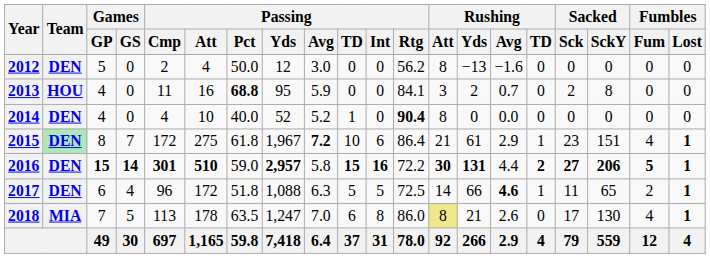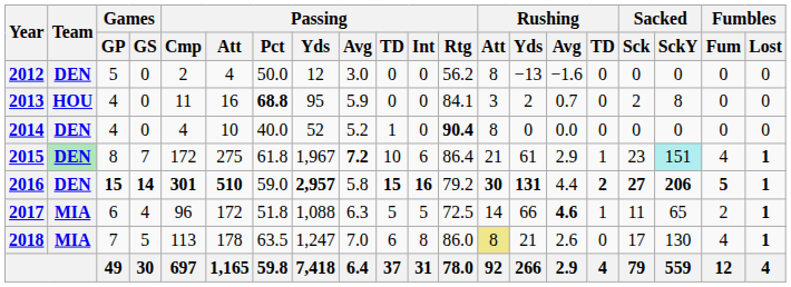 <table class="wikitable" style="text-align:center;">
 <tr>
 <th rowspan="2">Year</th>
 <th rowspan="2">Team</th>
 <th colspan="2">Games</th>
 <th colspan="8">Passing</th>
 <th colspan="4">Rushing</th>
 <th colspan="2">Sacked</th>
 <th colspan="2">Fumbles</th>
 </tr>
 <tr>
 <th>GP</th>
 <th>GS</th>
 <th>Cmp</th>
 <th>Att</th>
 <th>Pct</th>
 <th>Yds</th>
 <th>Avg</th>
 <th>TD</th>
 <th>Int</th>
 <th>Rtg</th>
 <th>Att</th>
 <th>Yds</th>
 <th>Avg</th>
 <th>TD</th>
 <th>Sck</th>
 <th>SckY</th>
 <th>Fum</th>
 <th>Lost</th>
 </tr>
 <tr>
 <th><a href='#'>2012</a></th>
 <th><a href='#'>DEN</a></th>
 <td>5</td>
 <td>0</td>
 <td>2</td>
 <td>4</td>
 <td>50.0</td>
 <td>12</td>
 <td>3.0</td>
 <td>0</td>
 <td>0</td>
 <td>56.2</td>
 <td>8</td>
 <td>−13</td>
 <td>−1.6</td>
 <td>0</td>
 <td>0</td>
 <td>0</td>
 <td>0</td>
 <td>0</td>
 </tr>
 <tr>
 <th><a href='#'>2013</a></th>
 <th><a href='#'>HOU</a></th>
 <td>4</td>
 <td>0</td>
 <td>11</td>
 <td>16</td>
 <td><strong>68.8</strong></td>
 <td>95</td>
 <td>5.9</td>
 <td>0</td>
 <td>0</td>
 <td>84.1</td>
 <td>3</td>
 <td>2</td>
 <td>0.7</td>
 <td>0</td>
 <td>2</td>
 <td>8</td>
 <td>0</td>
 <td>0</td>
 </tr>
 <tr>
 <th><a href='#'>2014</a></th>
 <th><a href='#'>DEN</a></th>
 <td>4</td>
 <td>0</td>
 <td>4</td>
 <td>10</td>
 <td>40.0</td>
 <td>52</td>
 <td>5.2</td>
 <td>1</td>
 <td>0</td>
 <td><strong>90.4</strong></td>
 <td>8</td>
 <td>0</td>
 <td>0.0</td>
 <td>0</td>
 <td>0</td>
 <td>0</td>
 <td>0</td>
 <td>0</td>
 </tr>
 <tr>
 <th><a href='#'>2015</a></th>
 <th style="background:#afe6ba;"><a href='#'>DEN</a></th>
 <td>8</td>
 <td>7</td>
 <td>172</td>
 <td>275</td>
 <td>61.8</td>
 <td>1,967</td>
 <td><strong>7.2</strong></td>
 <td>10</td>
 <td>6</td>
 <td>86.4</td>
 <td>21</td>
 <td>61</td>
 <td>2.9</td>
 <td>1</td>
 <td>23</td>
-<td>151</td>
+<td style="background: paleturquoise;">151</td>
 <td>4</td>
 <td><strong>1</strong></td>
 </tr>
 <tr>
 <th><a href='#'>2016</a></th>
 <th><a href='#'>DEN</a></th>
 <td><strong>15</strong></td>
 <td><strong>14</strong></td>
 <td><strong>301</strong></td>
 <td><strong>510</strong></td>
 <td>59.0</td>
 <td><strong>2,957</strong></td>
 <td>5.8</td>
 <td><strong>15</strong></td>
 <td><strong>16</strong></td>
-<td>72.2</td>
+<td>79.2</td>
 <td><strong>30</strong></td>
 <td><strong>131</strong></td>
 <td>4.4</td>
 <td><strong>2</strong></td>
 <td><strong>27</strong></td>
 <td><strong>206</strong></td>
 <td><strong>5</strong></td>
 <td><strong>1</strong></td>
 </tr>
 <tr>
 <th><a href='#'>2017</a></th>
-<th><a href='#'>DEN</a></th>
+<th><a href='#'>MIA</a></th>
 <td>6</td>
 <td>4</td>
 <td>96</td>
 <td>172</td>
 <td>51.8</td>
 <td>1,088</td>
 <td>6.3</td>
 <td>5</td>
 <td>5</td>
 <td>72.5</td>
 <td>14</td>
 <td>66</td>
 <td><strong>4.6</strong></td>
 <td>1</td>
 <td>11</td>
 <td>65</td>
 <td>2</td>
 <td><strong>1</strong></td>
 </tr>
 <tr>
 <th><a href='#'>2018</a></th>
 <th><a href='#'>MIA</a></th>
 <td>7</td>
 <td>5</td>
 <td>113</td>
 <td>178</td>
 <td>63.5</td>
 <td>1,247</td>
 <td>7.0</td>
 <td>6</td>
 <td>8</td>
 <td>86.0</td>
 <td style="background: khaki;">8</td>
 <td>21</td>
 <td>2.6</td>
 <td>0</td>
 <td>17</td>
 <td>130</td>
 <td>4</td>
 <td><strong>1</strong></td>
 </tr>
 <tr>
 <th colspan="2"></th>
 <th>49</th>
 <th>30</th>
 <th>697</th>
 <th>1,165</th>
 <th>59.8</th>
 <th>7,418</th>
 <th>6.4</th>
 <th>37</th>
 <th>31</th>
 <th>78.0</th>
 <th>92</th>
 <th>266</th>
 <th>2.9</th>
 <th>4</th>
 <th>79</th>
 <th>559</th>
 <th>12</th>
 <th>4</th>
 </tr>
 </table>
